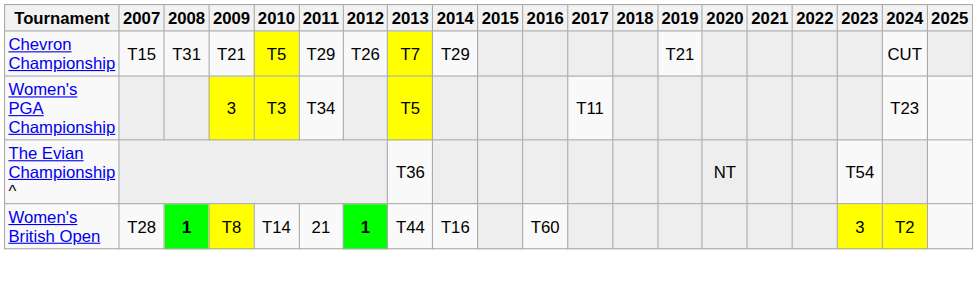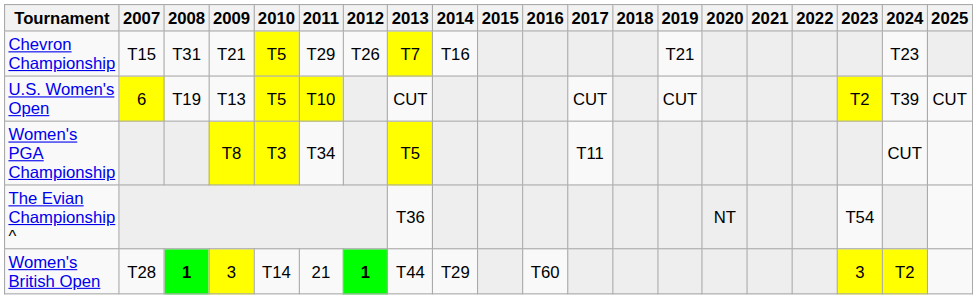 <table class="wikitable" style="font-size:95%;text-align:center;">
 <tr>
 <th>Tournament</th>
 <th>2007</th>
 <th>2008</th>
 <th>2009</th>
 <th>2010</th>
 <th>2011</th>
 <th>2012</th>
 <th>2013</th>
 <th>2014</th>
 <th>2015</th>
 <th>2016</th>
 <th>2017</th>
 <th>2018</th>
 <th>2019</th>
 <th>2020</th>
 <th>2021</th>
 <th>2022</th>
 <th>2023</th>
 <th>2024</th>
 <th>2025</th>
 </tr>
 <tr>
 <td align=left><a href='#'>Chevron Championship</a></td>
 <td>T15</td>
 <td>T31</td>
 <td>T21</td>
 <td style="background:yellow;">T5</td>
 <td>T29</td>
 <td>T26</td>
 <td style="background:yellow;">T7</td>
-<td>T29</td>
+<td>T16</td>
 <td style="background:#eeeeee;"></td>
 <td style="background:#eeeeee;"></td>
 <td style="background:#eeeeee;"></td>
 <td style="background:#eeeeee;"></td>
 <td>T21</td>
 <td style="background:#eeeeee;"></td>
 <td style="background:#eeeeee;"></td>
 <td style="background:#eeeeee;"></td>
 <td style="background:#eeeeee;"></td>
+<td>T23</td>
+<td style="background:#eeeeee;"></td>
+</tr>
+<tr>
+<td align=left><a href='#'>U.S. Women's Open</a></td>
+<td style="background:yellow;">6</td>
+<td>T19</td>
+<td>T13</td>
+<td style="background:yellow;">T5</td>
+<td style="background:yellow;">T10</td>
+<td style="background:#eeeeee;"></td>
 <td>CUT</td>
 <td style="background:#eeeeee;"></td>
+<td style="background:#eeeeee;"></td>
+<td style="background:#eeeeee;"></td>
+<td>CUT</td>
+<td style="background:#eeeeee;"></td>
+<td>CUT</td>
+<td style="background:#eeeeee;"></td>
+<td style="background:#eeeeee;"></td>
+<td style="background:#eeeeee;"></td>
+<td style="background:yellow;">T2</td>
+<td>T39</td>
+<td>CUT</td>
 </tr>
 <tr>
 <td align=left><a href='#'>Women's PGA Championship</a></td>
 <td style="background:#eeeeee;"></td>
 <td style="background:#eeeeee;"></td>
-<td style="background:yellow;">3</td>
+<td style="background:yellow;">T8</td>
 <td style="background:yellow;">T3</td>
 <td>T34</td>
 <td style="background:#eeeeee;"></td>
 <td style="background:yellow;">T5</td>
 <td style="background:#eeeeee;"></td>
 <td style="background:#eeeeee;"></td>
 <td style="background:#eeeeee;"></td>
 <td>T11</td>
 <td style="background:#eeeeee;"></td>
 <td style="background:#eeeeee;"></td>
 <td style="background:#eeeeee;"></td>
 <td style="background:#eeeeee;"></td>
 <td style="background:#eeeeee;"></td>
 <td style="background:#eeeeee;"></td>
-<td>T23</td>
+<td>CUT</td>
 <td></td>
 </tr>
 <tr>
 <td align=left><a href='#'>The Evian Championship</a> ^</td>
 <td style="background:#eeeeee;" colspan=6></td>
 <td>T36</td>
 <td style="background:#eeeeee;"></td>
 <td style="background:#eeeeee;"></td>
 <td style="background:#eeeeee;"></td>
 <td style="background:#eeeeee;"></td>
 <td style="background:#eeeeee;"></td>
 <td style="background:#eeeeee;"></td>
 <td style="background:#eeeeee;">NT</td>
 <td style="background:#eeeeee;"></td>
 <td style="background:#eeeeee;"></td>
 <td>T54</td>
 <td style="background:#eeeeee;"></td>
 <td></td>
 </tr>
 <tr>
 <td align=left><a href='#'>Women's British Open</a></td>
 <td>T28</td>
 <td style="background:lime;"><strong>1</strong></td>
-<td style="background:yellow;">T8</td>
+<td style="background:yellow;">3</td>
 <td>T14</td>
 <td>21</td>
 <td style="background:lime;"><strong>1</strong></td>
 <td>T44</td>
-<td>T16</td>
+<td>T29</td>
 <td style="background:#eeeeee;"></td>
 <td>T60</td>
 <td style="background:#eeeeee;"></td>
 <td style="background:#eeeeee;"></td>
 <td style="background:#eeeeee;"></td>
 <td style="background:#eeeeee;"></td>
 <td style="background:#eeeeee;"></td>
 <td style="background:#eeeeee;"></td>
 <td style="background:yellow;">3</td>
 <td style="background:yellow;">T2</td>
 <td></td>
 </tr>
 </table>
